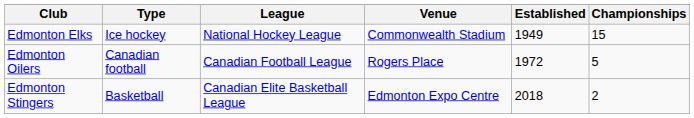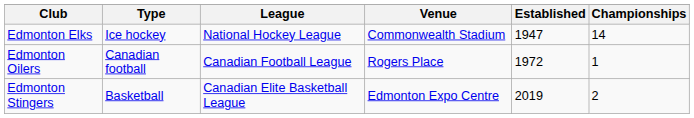 <table class="wikitable col5center col6center">
 <tr>
 </tr>
 <tr>
 <th style="width:130px;">Club</th>
 <th style="width:130px;">Type</th>
 <th style="width:240px;">League</th>
 <th style="width:200px;">Venue</th>
 <th style="width:50px">Established</th>
 <th style="width:20px">Championships</th>
 </tr>
 <tr>
 <td><a href='#'>Edmonton Elks</a></td>
 <td><a href='#'>Ice hockey</a></td>
 <td><a href='#'>National Hockey League</a></td>
 <td><a href='#'>Commonwealth Stadium</a></td>
-<td>1949</td>
-<td>15</td>
+<td>1947</td>
+<td>14</td>
 </tr>
 <tr>
 <td><a href='#'>Edmonton Oilers</a></td>
 <td><a href='#'>Canadian football</a></td>
 <td><a href='#'>Canadian Football League</a></td>
 <td><a href='#'>Rogers Place</a></td>
 <td>1972</td>
-<td>5</td>
+<td>1</td>
 </tr>
 <tr>
 <td><a href='#'>Edmonton Stingers</a></td>
 <td><a href='#'>Basketball</a></td>
 <td><a href='#'>Canadian Elite Basketball League</a></td>
 <td><a href='#'>Edmonton Expo Centre</a></td>
-<td>2018</td>
+<td>2019</td>
 <td>2</td>
 </tr>
 </table>
